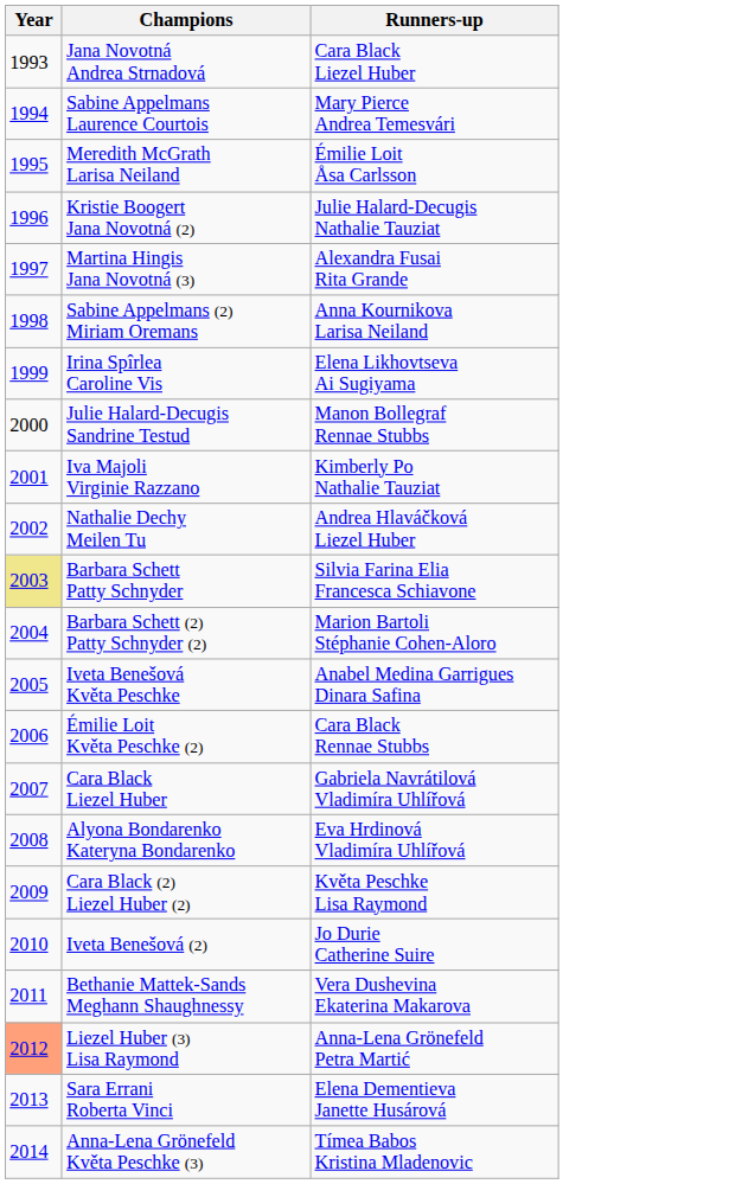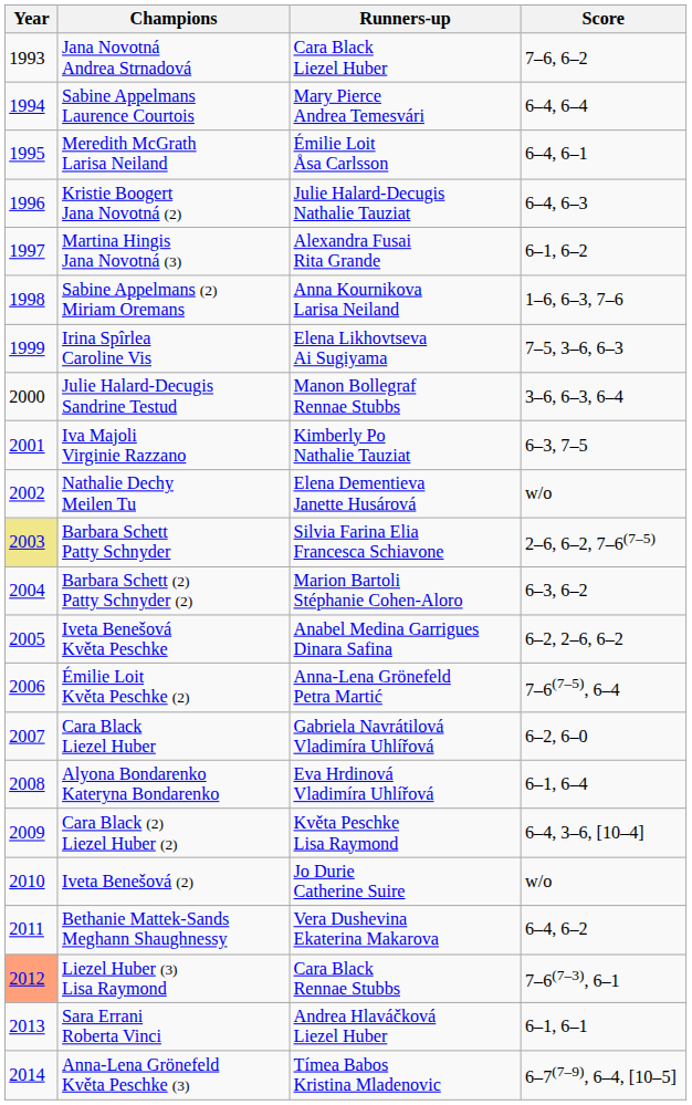 <table class="wikitable">
 <tr>
 <th style="width:40px">Year</th>
 <th style="width:200px">Champions</th>
 <th style="width:200px">Runners-up</th>
+<th style="width:140px" class="unsortable">Score</th>
 </tr>
 <tr>
 <td>1993</td>
 <td> <a href='#'>Jana Novotná</a> <br>  <a href='#'>Andrea Strnadová</a></td>
 <td> <a href='#'>Cara Black</a> <br>  <a href='#'>Liezel Huber</a></td>
+<td>7–6, 6–2</td>
 </tr>
 <tr>
 <td><a href='#'>1994</a></td>
 <td> <a href='#'>Sabine Appelmans</a> <br>  <a href='#'>Laurence Courtois</a></td>
 <td> <a href='#'>Mary Pierce</a> <br>  <a href='#'>Andrea Temesvári</a></td>
+<td>6–4, 6–4</td>
 </tr>
 <tr>
 <td><a href='#'>1995</a></td>
 <td> <a href='#'>Meredith McGrath</a> <br>  <a href='#'>Larisa Neiland</a></td>
 <td> <a href='#'>Émilie Loit</a> <br>  <a href='#'>Åsa Carlsson</a></td>
+<td>6–4, 6–1</td>
 </tr>
 <tr>
 <td><a href='#'>1996</a></td>
 <td> <a href='#'>Kristie Boogert</a> <br>  <a href='#'>Jana Novotná</a> <small> (2) </small></td>
 <td> <a href='#'>Julie Halard-Decugis</a> <br>  <a href='#'>Nathalie Tauziat</a></td>
+<td>6–4, 6–3</td>
 </tr>
 <tr>
 <td><a href='#'>1997</a></td>
 <td> <a href='#'>Martina Hingis</a> <br>  <a href='#'>Jana Novotná</a> <small> (3) </small></td>
 <td> <a href='#'>Alexandra Fusai</a> <br>  <a href='#'>Rita Grande</a></td>
+<td>6–1, 6–2</td>
 </tr>
 <tr>
 <td><a href='#'>1998</a></td>
 <td> <a href='#'>Sabine Appelmans</a> <small> (2) </small> <br>  <a href='#'>Miriam Oremans</a></td>
 <td> <a href='#'>Anna Kournikova</a> <br>  <a href='#'>Larisa Neiland</a></td>
+<td>1–6, 6–3, 7–6</td>
 </tr>
 <tr>
 <td><a href='#'>1999</a></td>
 <td> <a href='#'>Irina Spîrlea</a> <br>  <a href='#'>Caroline Vis</a></td>
 <td> <a href='#'>Elena Likhovtseva</a> <br>  <a href='#'>Ai Sugiyama</a></td>
+<td>7–5, 3–6, 6–3</td>
 </tr>
 <tr>
 <td>2000</td>
 <td> <a href='#'>Julie Halard-Decugis</a> <br>  <a href='#'>Sandrine Testud</a></td>
 <td> <a href='#'>Manon Bollegraf</a> <br>  <a href='#'>Rennae Stubbs</a></td>
+<td>3–6, 6–3, 6–4</td>
 </tr>
 <tr>
 <td><a href='#'>2001</a></td>
 <td> <a href='#'>Iva Majoli</a> <br>  <a href='#'>Virginie Razzano</a></td>
 <td> <a href='#'>Kimberly Po</a> <br>  <a href='#'>Nathalie Tauziat</a></td>
+<td>6–3, 7–5</td>
 </tr>
 <tr>
 <td><a href='#'>2002</a></td>
 <td> <a href='#'>Nathalie Dechy</a> <br>  <a href='#'>Meilen Tu</a></td>
-<td> <a href='#'>Andrea Hlaváčková</a> <br>  <a href='#'>Liezel Huber</a></td>
+<td> <a href='#'>Elena Dementieva</a> <br>  <a href='#'>Janette Husárová</a></td>
+<td>w/o</td>
 </tr>
 <tr>
 <td style="background: khaki;"><a href='#'>2003</a></td>
 <td> <a href='#'>Barbara Schett</a> <br>  <a href='#'>Patty Schnyder</a></td>
 <td> <a href='#'>Silvia Farina Elia</a> <br>  <a href='#'>Francesca Schiavone</a></td>
+<td>2–6, 6–2, 7–6<sup>(7–5)</sup></td>
 </tr>
 <tr>
 <td><a href='#'>2004</a></td>
 <td> <a href='#'>Barbara Schett</a> <small> (2) </small> <br>  <a href='#'>Patty Schnyder</a> <small> (2) </small></td>
 <td> <a href='#'>Marion Bartoli</a> <br>  <a href='#'>Stéphanie Cohen-Aloro</a></td>
+<td>6–3, 6–2</td>
 </tr>
 <tr>
 <td><a href='#'>2005</a></td>
 <td> <a href='#'>Iveta Benešová</a> <br>  <a href='#'>Květa Peschke</a></td>
 <td> <a href='#'>Anabel Medina Garrigues</a> <br>  <a href='#'>Dinara Safina</a></td>
+<td>6–2, 2–6, 6–2</td>
 </tr>
 <tr>
 <td><a href='#'>2006</a></td>
 <td> <a href='#'>Émilie Loit</a> <br>  <a href='#'>Květa Peschke</a> <small> (2) </small></td>
-<td> <a href='#'>Cara Black</a> <br>  <a href='#'>Rennae Stubbs</a></td>
+<td> <a href='#'>Anna-Lena Grönefeld</a> <br>  <a href='#'>Petra Martić</a></td>
+<td>7–6<sup>(7–5)</sup>, 6–4</td>
 </tr>
 <tr>
 <td><a href='#'>2007</a></td>
 <td> <a href='#'>Cara Black</a> <br>  <a href='#'>Liezel Huber</a></td>
 <td> <a href='#'>Gabriela Navrátilová</a> <br>  <a href='#'>Vladimíra Uhlířová</a></td>
+<td>6–2, 6–0</td>
 </tr>
 <tr>
 <td><a href='#'>2008</a></td>
 <td> <a href='#'>Alyona Bondarenko</a> <br>  <a href='#'>Kateryna Bondarenko</a></td>
 <td> <a href='#'>Eva Hrdinová</a> <br>  <a href='#'>Vladimíra Uhlířová</a></td>
+<td>6–1, 6–4</td>
 </tr>
 <tr>
 <td><a href='#'>2009</a></td>
 <td> <a href='#'>Cara Black</a> <small> (2) </small> <br>  <a href='#'>Liezel Huber</a> <small> (2) </small></td>
 <td> <a href='#'>Květa Peschke</a> <br>  <a href='#'>Lisa Raymond</a></td>
+<td>6–4, 3–6, [10–4]</td>
 </tr>
 <tr>
 <td><a href='#'>2010</a></td>
 <td> <a href='#'>Iveta Benešová</a> <small> (2) </small> <br> </td>
 <td> <a href='#'>Jo Durie</a> <br>  <a href='#'>Catherine Suire</a></td>
+<td>w/o</td>
 </tr>
 <tr>
 <td><a href='#'>2011</a></td>
 <td> <a href='#'>Bethanie Mattek-Sands</a> <br>  <a href='#'>Meghann Shaughnessy</a></td>
 <td> <a href='#'>Vera Dushevina</a> <br>  <a href='#'>Ekaterina Makarova</a></td>
+<td>6–4, 6–2</td>
 </tr>
 <tr>
 <td style="background: lightsalmon;"><a href='#'>2012</a></td>
 <td> <a href='#'>Liezel Huber</a> <small> (3) </small> <br>  <a href='#'>Lisa Raymond</a></td>
-<td> <a href='#'>Anna-Lena Grönefeld</a> <br>  <a href='#'>Petra Martić</a></td>
+<td> <a href='#'>Cara Black</a> <br>  <a href='#'>Rennae Stubbs</a></td>
+<td>7–6<sup>(7–3)</sup>, 6–1</td>
 </tr>
 <tr>
 <td><a href='#'>2013</a></td>
 <td> <a href='#'>Sara Errani</a> <br>  <a href='#'>Roberta Vinci</a></td>
-<td> <a href='#'>Elena Dementieva</a> <br>  <a href='#'>Janette Husárová</a></td>
+<td> <a href='#'>Andrea Hlaváčková</a> <br>  <a href='#'>Liezel Huber</a></td>
+<td>6–1, 6–1</td>
 </tr>
 <tr>
 <td><a href='#'>2014</a></td>
 <td> <a href='#'>Anna-Lena Grönefeld</a> <br>  <a href='#'>Květa Peschke</a> <small> (3) </small></td>
 <td> <a href='#'>Tímea Babos</a> <br>  <a href='#'>Kristina Mladenovic</a></td>
+<td>6–7<sup>(7–9)</sup>, 6–4, [10–5]</td>
 </tr>
 </table>
